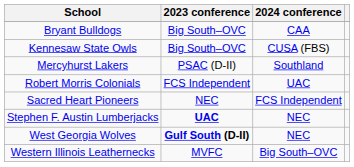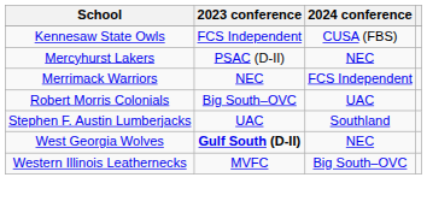 <table class="wikitable sortable">
 <tr>
 <th>School</th>
 <th>2023 conference</th>
 <th>2024 conference</th>
 <th class="unsortable"></th>
 </tr>
 <tr>
 </tr>
 <tr style="text-align:center;">
-<td><a href='#'>Bryant Bulldogs</a></td>
-<td><a href='#'>Big South–OVC</a></td>
-<td><a href='#'>CAA</a></td>
-<td></td>
-</tr>
-<tr style="text-align:center;">
 <td><a href='#'>Kennesaw State Owls</a></td>
-<td><a href='#'>Big South–OVC</a></td>
+<td><a href='#'>FCS Independent</a></td>
 <td><a href='#'>CUSA</a> (FBS)</td>
 <td></td>
 </tr>
 <tr style="text-align:center;">
 <td><a href='#'>Mercyhurst Lakers</a></td>
 <td><a href='#'>PSAC</a> (D-II)</td>
-<td><a href='#'>Southland</a></td>
+<td><a href='#'>NEC</a></td>
 <td></td>
 </tr>
 <tr style="text-align:center;">
-<td><a href='#'>Robert Morris Colonials</a></td>
-<td><a href='#'>FCS Independent</a></td>
-<td><a href='#'>UAC</a></td>
-<td></td>
-</tr>
-<tr style="text-align:center;">
-<td><a href='#'>Sacred Heart Pioneers</a></td>
+<td><a href='#'>Merrimack Warriors</a></td>
 <td><a href='#'>NEC</a></td>
 <td><a href='#'>FCS Independent</a></td>
 <td></td>
 </tr>
 <tr style="text-align:center;">
+<td><a href='#'>Robert Morris Colonials</a></td>
+<td><a href='#'>Big South–OVC</a></td>
+<td><a href='#'>UAC</a></td>
+<td></td>
+</tr>
+<tr style="text-align:center;">
 <td><a href='#'>Stephen F. Austin Lumberjacks</a></td>
-<td><strong><a href='#'>UAC</a></strong></td>
-<td><a href='#'>NEC</a></td>
+<td><a href='#'>UAC</a></td>
+<td><a href='#'>Southland</a></td>
 <td></td>
 </tr>
 <tr style="text-align:center;">
 <td><a href='#'>West Georgia Wolves</a></td>
 <td><strong><a href='#'>Gulf South</a> (D-II)</strong></td>
 <td><a href='#'>NEC</a></td>
 <td></td>
 </tr>
 <tr style="text-align:center;">
 <td><a href='#'>Western Illinois Leathernecks</a></td>
 <td><a href='#'>MVFC</a></td>
 <td><a href='#'>Big South–OVC</a></td>
 <td></td>
 </tr>
 </table>
